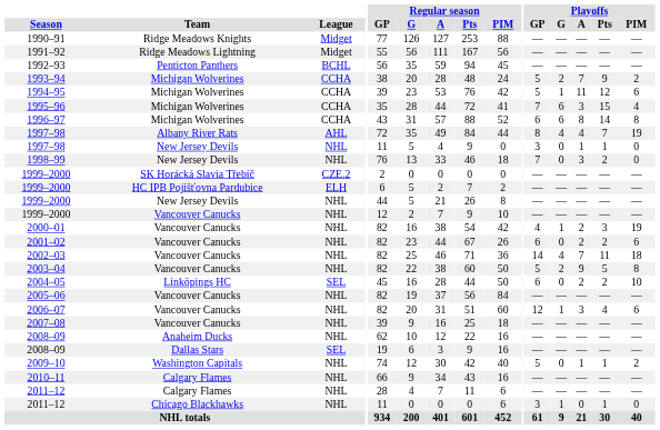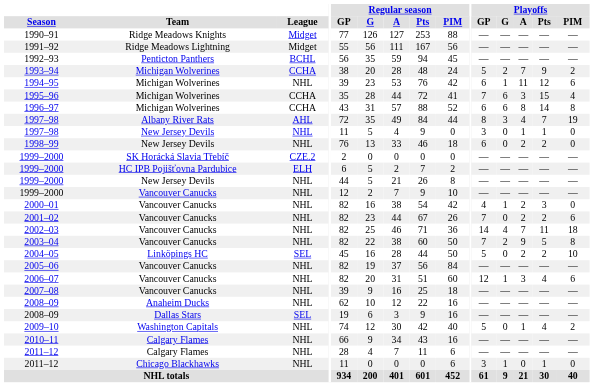 <table border="0" cellpadding="1" cellspacing="0" style="text-align:center; width:60em">
 <tr bgcolor="#e0e0e0">
 <th colspan="3" bgcolor="#ffffff"></th>
 <th rowspan="99" bgcolor="#ffffff"></th>
 <th colspan="5"><a href='#'>Regular season</a></th>
 <th rowspan="99" bgcolor="#ffffff"></th>
 <th colspan="5"><a href='#'>Playoffs</a></th>
 </tr>
 <tr bgcolor="#e0e0e0">
 <th><a href='#'>Season</a></th>
 <th>Team</th>
 <th>League</th>
 <th>GP</th>
 <th><a href='#'>G</a></th>
 <th><a href='#'>A</a></th>
 <th><a href='#'>Pts</a></th>
 <th><a href='#'>PIM</a></th>
 <th>GP</th>
 <th>G</th>
 <th>A</th>
 <th>Pts</th>
 <th>PIM</th>
 </tr>
 <tr>
 <td>1990–91</td>
 <td>Ridge Meadows Knights</td>
 <td><a href='#'>Midget</a></td>
 <td>77</td>
 <td>126</td>
 <td>127</td>
 <td>253</td>
 <td>88</td>
 <td>—</td>
 <td>—</td>
 <td>—</td>
 <td>—</td>
 <td>—</td>
 </tr>
 <tr bgcolor="#f0f0f0">
 <td>1991–92</td>
 <td>Ridge Meadows Lightning</td>
 <td>Midget</td>
 <td>55</td>
 <td>56</td>
 <td>111</td>
 <td>167</td>
 <td>56</td>
 <td>—</td>
 <td>—</td>
 <td>—</td>
 <td>—</td>
 <td>—</td>
 </tr>
 <tr>
 <td>1992–93</td>
 <td><a href='#'>Penticton Panthers</a></td>
 <td><a href='#'>BCHL</a></td>
 <td>56</td>
 <td>35</td>
 <td>59</td>
 <td>94</td>
 <td>45</td>
 <td>—</td>
 <td>—</td>
 <td>—</td>
 <td>—</td>
 <td>—</td>
 </tr>
 <tr bgcolor="#f0f0f0">
 <td><a href='#'>1993–94</a></td>
 <td><a href='#'>Michigan Wolverines</a></td>
 <td><a href='#'>CCHA</a></td>
 <td>38</td>
 <td>20</td>
 <td>28</td>
 <td>48</td>
 <td>24</td>
 <td>5</td>
 <td>2</td>
 <td>7</td>
 <td>9</td>
 <td>2</td>
 </tr>
 <tr>
 <td><a href='#'>1994–95</a></td>
 <td>Michigan Wolverines</td>
-<td>CCHA</td>
+<td>NHL</td>
 <td>39</td>
 <td>23</td>
 <td>53</td>
 <td>76</td>
 <td>42</td>
-<td>5</td>
+<td>6</td>
 <td>1</td>
 <td>11</td>
 <td>12</td>
 <td>6</td>
 </tr>
 <tr bgcolor="#f0f0f0">
 <td><a href='#'>1995–96</a></td>
 <td>Michigan Wolverines</td>
 <td>CCHA</td>
 <td>35</td>
 <td>28</td>
 <td>44</td>
 <td>72</td>
 <td>41</td>
 <td>7</td>
 <td>6</td>
 <td>3</td>
 <td>15</td>
 <td>4</td>
 </tr>
 <tr>
 <td><a href='#'>1996–97</a></td>
 <td>Michigan Wolverines</td>
 <td>CCHA</td>
 <td>43</td>
 <td>31</td>
 <td>57</td>
 <td>88</td>
 <td>52</td>
 <td>6</td>
 <td>6</td>
 <td>8</td>
 <td>14</td>
 <td>8</td>
 </tr>
 <tr bgcolor="#f0f0f0">
 <td><a href='#'>1997–98</a></td>
 <td><a href='#'>Albany River Rats</a></td>
 <td><a href='#'>AHL</a></td>
 <td>72</td>
 <td>35</td>
 <td>49</td>
 <td>84</td>
 <td>44</td>
 <td>8</td>
-<td>4</td>
+<td>3</td>
 <td>4</td>
 <td>7</td>
 <td>19</td>
 </tr>
 <tr>
 <td><a href='#'>1997–98</a></td>
 <td><a href='#'>New Jersey Devils</a></td>
 <td><a href='#'>NHL</a></td>
 <td>11</td>
 <td>5</td>
 <td>4</td>
 <td>9</td>
 <td>0</td>
 <td>3</td>
 <td>0</td>
 <td>1</td>
 <td>1</td>
 <td>0</td>
 </tr>
 <tr bgcolor="#f0f0f0">
 <td><a href='#'>1998–99</a></td>
 <td>New Jersey Devils</td>
 <td>NHL</td>
 <td>76</td>
 <td>13</td>
 <td>33</td>
 <td>46</td>
 <td>18</td>
-<td>7</td>
+<td>6</td>
 <td>0</td>
-<td>3</td>
+<td>2</td>
 <td>2</td>
 <td>0</td>
 </tr>
 <tr>
 <td><a href='#'>1999–2000</a></td>
 <td><a href='#'>SK Horácká Slavia Třebíč</a></td>
 <td><a href='#'>CZE.2</a></td>
 <td>2</td>
 <td>0</td>
 <td>0</td>
 <td>0</td>
 <td>0</td>
 <td>—</td>
 <td>—</td>
 <td>—</td>
 <td>—</td>
 <td>—</td>
 </tr>
 <tr bgcolor="#f0f0f0">
 <td><a href='#'>1999–2000</a></td>
 <td><a href='#'>HC IPB Pojišťovna Pardubice</a></td>
 <td><a href='#'>ELH</a></td>
 <td>6</td>
 <td>5</td>
 <td>2</td>
 <td>7</td>
 <td>2</td>
 <td>—</td>
 <td>—</td>
 <td>—</td>
 <td>—</td>
 <td>—</td>
 </tr>
 <tr>
 <td><a href='#'>1999–2000</a></td>
 <td>New Jersey Devils</td>
 <td>NHL</td>
 <td>44</td>
 <td>5</td>
 <td>21</td>
 <td>26</td>
 <td>8</td>
 <td>—</td>
 <td>—</td>
 <td>—</td>
 <td>—</td>
 <td>—</td>
 </tr>
 <tr bgcolor="#f0f0f0">
 <td>1999–2000</td>
 <td><a href='#'>Vancouver Canucks</a></td>
 <td>NHL</td>
 <td>12</td>
 <td>2</td>
 <td>7</td>
 <td>9</td>
 <td>10</td>
 <td>—</td>
 <td>—</td>
 <td>—</td>
 <td>—</td>
 <td>—</td>
 </tr>
 <tr>
 <td><a href='#'>2000–01</a></td>
 <td>Vancouver Canucks</td>
 <td>NHL</td>
 <td>82</td>
 <td>16</td>
 <td>38</td>
 <td>54</td>
 <td>42</td>
 <td>4</td>
 <td>1</td>
 <td>2</td>
 <td>3</td>
-<td>19</td>
+<td>0</td>
 </tr>
 <tr bgcolor="#f0f0f0">
 <td><a href='#'>2001–02</a></td>
 <td>Vancouver Canucks</td>
 <td>NHL</td>
 <td>82</td>
 <td>23</td>
 <td>44</td>
 <td>67</td>
 <td>26</td>
-<td>6</td>
+<td>7</td>
 <td>0</td>
 <td>2</td>
 <td>2</td>
 <td>6</td>
 </tr>
 <tr>
 <td><a href='#'>2002–03</a></td>
 <td>Vancouver Canucks</td>
 <td>NHL</td>
 <td>82</td>
 <td>25</td>
 <td>46</td>
 <td>71</td>
 <td>36</td>
 <td>14</td>
 <td>4</td>
 <td>7</td>
 <td>11</td>
 <td>18</td>
 </tr>
 <tr bgcolor="#f0f0f0">
 <td><a href='#'>2003–04</a></td>
 <td>Vancouver Canucks</td>
 <td>NHL</td>
 <td>82</td>
 <td>22</td>
 <td>38</td>
 <td>60</td>
 <td>50</td>
-<td>5</td>
+<td>7</td>
 <td>2</td>
 <td>9</td>
 <td>5</td>
 <td>8</td>
 </tr>
 <tr>
 <td><a href='#'>2004–05</a></td>
 <td><a href='#'>Linköpings HC</a></td>
 <td><a href='#'>SEL</a></td>
 <td>45</td>
 <td>16</td>
 <td>28</td>
 <td>44</td>
 <td>50</td>
-<td>6</td>
+<td>5</td>
 <td>0</td>
 <td>2</td>
 <td>2</td>
 <td>10</td>
 </tr>
 <tr bgcolor="#f0f0f0">
 <td><a href='#'>2005–06</a></td>
 <td>Vancouver Canucks</td>
 <td>NHL</td>
 <td>82</td>
 <td>19</td>
 <td>37</td>
 <td>56</td>
 <td>84</td>
 <td>—</td>
 <td>—</td>
 <td>—</td>
 <td>—</td>
 <td>—</td>
 </tr>
 <tr>
 <td><a href='#'>2006–07</a></td>
 <td>Vancouver Canucks</td>
 <td>NHL</td>
 <td>82</td>
 <td>20</td>
 <td>31</td>
 <td>51</td>
 <td>60</td>
 <td>12</td>
 <td>1</td>
 <td>3</td>
 <td>4</td>
 <td>6</td>
 </tr>
 <tr bgcolor="#f0f0f0">
 <td><a href='#'>2007–08</a></td>
 <td>Vancouver Canucks</td>
 <td>NHL</td>
 <td>39</td>
 <td>9</td>
 <td>16</td>
 <td>25</td>
 <td>18</td>
 <td>—</td>
 <td>—</td>
 <td>—</td>
 <td>—</td>
 <td>—</td>
 </tr>
 <tr>
 <td><a href='#'>2008–09</a></td>
 <td><a href='#'>Anaheim Ducks</a></td>
 <td>NHL</td>
 <td>62</td>
 <td>10</td>
 <td>12</td>
 <td>22</td>
 <td>16</td>
 <td>—</td>
 <td>—</td>
 <td>—</td>
 <td>—</td>
 <td>—</td>
 </tr>
 <tr bgcolor="#f0f0f0">
 <td>2008–09</td>
 <td><a href='#'>Dallas Stars</a></td>
 <td><a href='#'>SEL</a></td>
 <td>19</td>
 <td>6</td>
 <td>3</td>
 <td>9</td>
 <td>16</td>
 <td>—</td>
 <td>—</td>
 <td>—</td>
 <td>—</td>
 <td>—</td>
 </tr>
 <tr>
 <td><a href='#'>2009–10</a></td>
 <td><a href='#'>Washington Capitals</a></td>
 <td>NHL</td>
 <td>74</td>
 <td>12</td>
 <td>30</td>
 <td>42</td>
 <td>40</td>
 <td>5</td>
 <td>0</td>
 <td>1</td>
-<td>1</td>
+<td>4</td>
 <td>2</td>
 </tr>
 <tr bgcolor="#f0f0f0">
 <td><a href='#'>2010–11</a></td>
 <td><a href='#'>Calgary Flames</a></td>
 <td>NHL</td>
 <td>66</td>
 <td>9</td>
 <td>34</td>
 <td>43</td>
 <td>16</td>
 <td>—</td>
 <td>—</td>
 <td>—</td>
 <td>—</td>
 <td>—</td>
 </tr>
 <tr>
 <td><a href='#'>2011–12</a></td>
 <td>Calgary Flames</td>
 <td>NHL</td>
 <td>28</td>
 <td>4</td>
 <td>7</td>
 <td>11</td>
 <td>6</td>
 <td>—</td>
 <td>—</td>
 <td>—</td>
 <td>—</td>
 <td>—</td>
 </tr>
 <tr bgcolor="#f0f0f0">
 <td>2011–12</td>
 <td><a href='#'>Chicago Blackhawks</a></td>
 <td>NHL</td>
 <td>11</td>
 <td>0</td>
 <td>0</td>
 <td>0</td>
 <td>6</td>
 <td>3</td>
 <td>1</td>
 <td>0</td>
 <td>1</td>
 <td>0</td>
 </tr>
 <tr bgcolor="#e0e0e0">
 <th colspan="3">NHL totals</th>
 <th>934</th>
 <th>200</th>
 <th>401</th>
 <th>601</th>
 <th>452</th>
 <th>61</th>
 <th>9</th>
 <th>21</th>
 <th>30</th>
 <th>40</th>
 </tr>
 </table>
